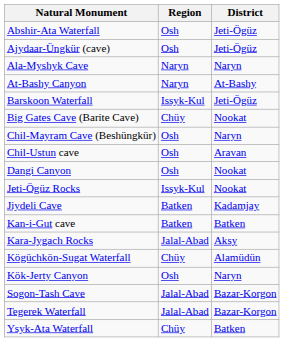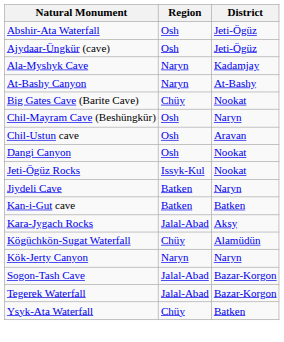 <table class="wikitable sortable">
 <tr>
 <th>Natural Monument</th>
 <th>Region</th>
 <th>District</th>
 </tr>
 <tr>
 <td><a href='#'>Abshir-Ata Waterfall</a></td>
 <td><a href='#'>Osh</a></td>
 <td><a href='#'>Jeti-Ögüz</a></td>
 </tr>
 <tr>
 <td><a href='#'>Ajydaar-Üngkür</a> (cave)</td>
 <td><a href='#'>Osh</a></td>
 <td><a href='#'>Jeti-Ögüz</a></td>
 </tr>
 <tr>
 <td><a href='#'>Ala-Myshyk Cave</a></td>
 <td><a href='#'>Naryn</a></td>
-<td><a href='#'>Naryn</a></td>
+<td><a href='#'>Kadamjay</a></td>
 </tr>
 <tr>
 <td><a href='#'>At-Bashy Canyon</a></td>
 <td><a href='#'>Naryn</a></td>
 <td><a href='#'>At-Bashy</a></td>
-</tr>
-<tr>
-<td><a href='#'>Barskoon Waterfall</a></td>
-<td><a href='#'>Issyk-Kul</a></td>
-<td><a href='#'>Jeti-Ögüz</a></td>
 </tr>
 <tr>
 <td><a href='#'>Big Gates Cave</a> (Barite Cave)</td>
 <td><a href='#'>Chüy</a></td>
 <td><a href='#'>Nookat</a></td>
 </tr>
 <tr>
 <td><a href='#'>Chil-Mayram Cave</a> (Beshüngkür)</td>
 <td><a href='#'>Osh</a></td>
 <td><a href='#'>Naryn</a></td>
 </tr>
 <tr>
 <td><a href='#'>Chil-Ustun</a> cave</td>
 <td><a href='#'>Osh</a></td>
 <td><a href='#'>Aravan</a></td>
 </tr>
 <tr>
 <td><a href='#'>Dangi Canyon</a></td>
 <td><a href='#'>Osh</a></td>
 <td><a href='#'>Nookat</a></td>
 </tr>
 <tr>
 <td><a href='#'>Jeti-Ögüz Rocks</a></td>
 <td><a href='#'>Issyk-Kul</a></td>
 <td><a href='#'>Nookat</a></td>
 </tr>
 <tr>
 <td><a href='#'>Jiydeli Cave</a></td>
 <td><a href='#'>Batken</a></td>
-<td><a href='#'>Kadamjay</a></td>
+<td><a href='#'>Naryn</a></td>
 </tr>
 <tr>
 <td><a href='#'>Kan-i-Gut</a> cave</td>
 <td><a href='#'>Batken</a></td>
 <td><a href='#'>Batken</a></td>
 </tr>
 <tr>
 <td><a href='#'>Kara-Jygach Rocks</a></td>
 <td><a href='#'>Jalal-Abad</a></td>
 <td><a href='#'>Aksy</a></td>
 </tr>
 <tr>
 <td><a href='#'>Kögüchkön-Sugat Waterfall</a></td>
 <td><a href='#'>Chüy</a></td>
 <td><a href='#'>Alamüdün</a></td>
 </tr>
 <tr>
 <td><a href='#'>Kök-Jerty Canyon</a></td>
-<td><a href='#'>Osh</a></td>
+<td><a href='#'>Naryn</a></td>
 <td><a href='#'>Naryn</a></td>
 </tr>
 <tr>
 <td><a href='#'>Sogon-Tash Cave</a></td>
 <td><a href='#'>Jalal-Abad</a></td>
 <td><a href='#'>Bazar-Korgon</a></td>
 </tr>
 <tr>
 <td><a href='#'>Tegerek Waterfall</a></td>
 <td><a href='#'>Jalal-Abad</a></td>
 <td><a href='#'>Bazar-Korgon</a></td>
 </tr>
 <tr>
 <td><a href='#'>Ysyk-Ata Waterfall</a></td>
 <td><a href='#'>Chüy</a></td>
 <td><a href='#'>Batken</a></td>
 </tr>
 </table>
